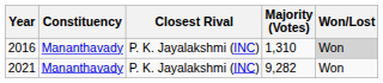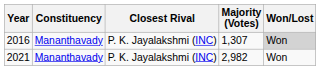 <table class="wikitable">
 <tr>
 <th>Year</th>
 <th>Constituency</th>
 <th>Closest Rival</th>
 <th>Majority<br>(Votes)</th>
 <th>Won/Lost</th>
 </tr>
 <tr>
 <td>2016</td>
 <td><a href='#'>Mananthavady</a></td>
 <td>P. K. Jayalakshmi (<a href='#'>INC</a>)</td>
-<td>1,310</td>
+<td>1,307</td>
 <td style="background: lightgrey;">Won</td>
 </tr>
 <tr>
 <td>2021</td>
 <td><a href='#'>Mananthavady</a></td>
 <td>P. K. Jayalakshmi (<a href='#'>INC</a>)</td>
-<td>9,282</td>
+<td>2,982</td>
 <td>Won</td>
 </tr>
 </table>
